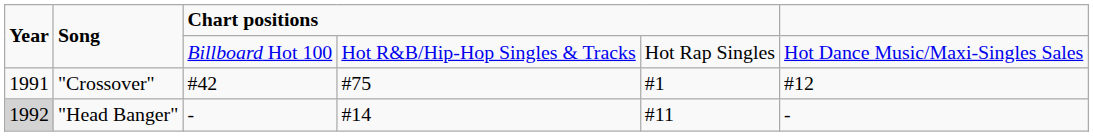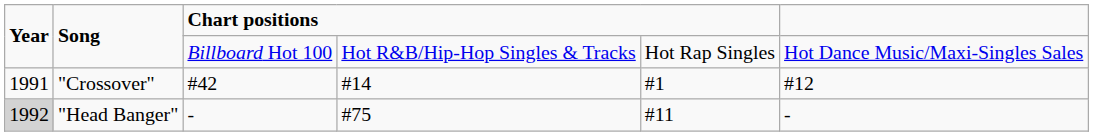 <table class="wikitable">
 <tr>
 <td rowspan="2"><strong>Year</strong></td>
 <td rowspan="2"><strong>Song</strong></td>
 <td colspan="3"><strong>Chart positions</strong></td>
 </tr>
 <tr>
 <td><a href='#'><em>Billboard</em> Hot 100</a></td>
 <td><a href='#'>Hot R&B/Hip-Hop Singles & Tracks</a></td>
 <td>Hot Rap Singles</td>
 <td><a href='#'>Hot Dance Music/Maxi-Singles Sales</a></td>
 </tr>
 <tr>
 <td>1991</td>
 <td>"Crossover"</td>
 <td>#42</td>
-<td>#75</td>
+<td>#14</td>
 <td>#1</td>
 <td>#12</td>
 </tr>
 <tr>
 <td style="background: lightgrey;">1992</td>
 <td>"Head Banger"</td>
 <td>-</td>
-<td>#14</td>
+<td>#75</td>
 <td>#11</td>
 <td>-</td>
 </tr>
 </table>
